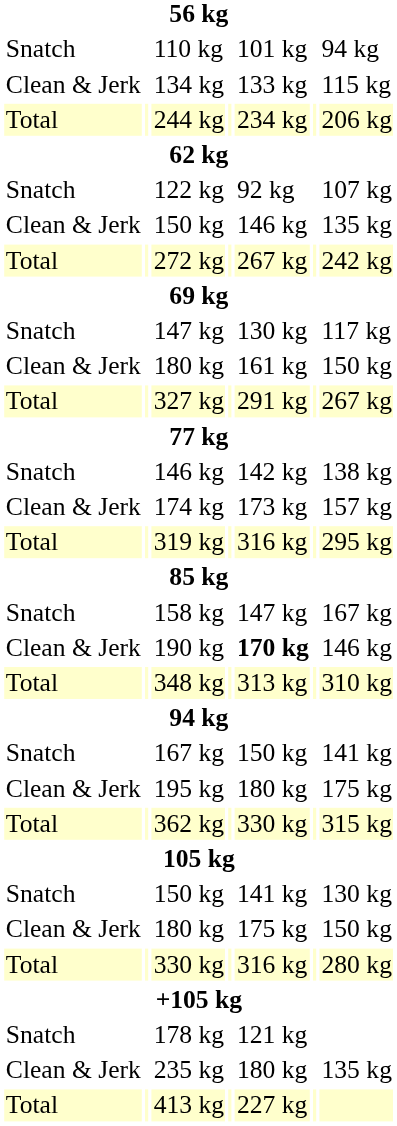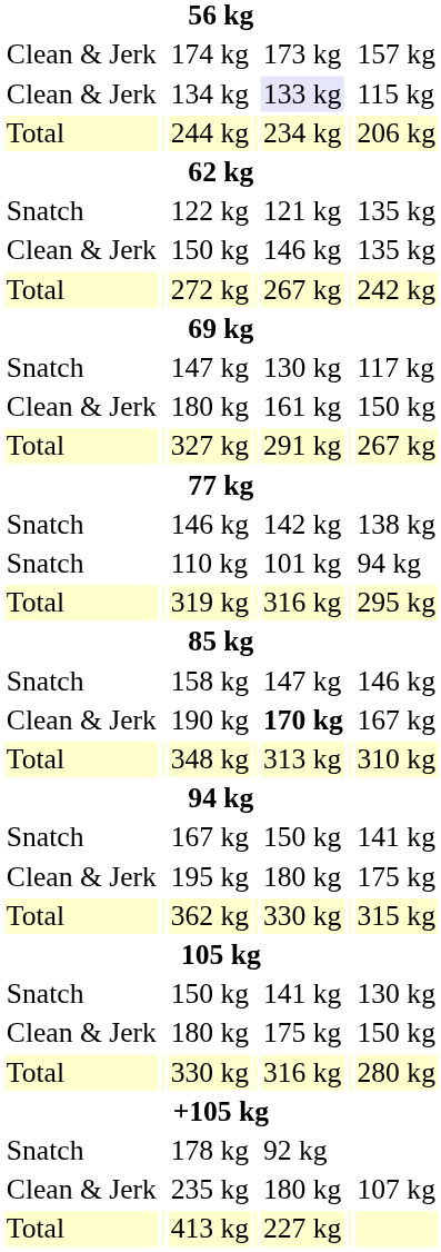 <table>
 <tr>
 <th colspan=7>56 kg</th>
 </tr>
 <tr>
-<td>Snatch</td>
+<td>Clean & Jerk</td>
 <td></td>
-<td>110 kg</td>
+<td>174 kg</td>
 <td></td>
-<td>101 kg</td>
+<td>173 kg</td>
 <td></td>
-<td>94 kg</td>
+<td>157 kg</td>
 </tr>
 <tr>
 <td>Clean & Jerk</td>
 <td></td>
 <td>134 kg</td>
 <td></td>
-<td>133 kg</td>
+<td style="background: lavender;">133 kg</td>
 <td></td>
 <td>115 kg</td>
 </tr>
 <tr bgcolor=ffffcc>
 <td>Total</td>
 <td></td>
 <td>244 kg</td>
 <td></td>
 <td>234 kg</td>
 <td></td>
 <td>206 kg</td>
 </tr>
 <tr>
 <th colspan=7>62 kg</th>
 </tr>
 <tr>
 <td>Snatch</td>
 <td></td>
 <td>122 kg</td>
 <td></td>
-<td>92 kg</td>
+<td>121 kg</td>
 <td></td>
-<td>107 kg</td>
+<td>135 kg</td>
 </tr>
 <tr>
 <td>Clean & Jerk</td>
 <td></td>
 <td>150 kg</td>
 <td></td>
 <td>146 kg</td>
 <td></td>
 <td>135 kg</td>
 </tr>
 <tr bgcolor=ffffcc>
 <td>Total</td>
 <td></td>
 <td>272 kg</td>
 <td></td>
 <td>267 kg</td>
 <td></td>
 <td>242 kg</td>
 </tr>
 <tr>
 <th colspan=7>69 kg</th>
 </tr>
 <tr>
 <td>Snatch</td>
 <td></td>
 <td>147 kg</td>
 <td></td>
 <td>130 kg</td>
 <td></td>
 <td>117 kg</td>
 </tr>
 <tr>
 <td>Clean & Jerk</td>
 <td></td>
 <td>180 kg</td>
 <td></td>
 <td>161 kg</td>
 <td></td>
 <td>150 kg</td>
 </tr>
 <tr bgcolor=ffffcc>
 <td>Total</td>
 <td></td>
 <td>327 kg</td>
 <td></td>
 <td>291 kg</td>
 <td></td>
 <td>267 kg</td>
 </tr>
 <tr>
 <th colspan=7>77 kg</th>
 </tr>
 <tr>
 <td>Snatch</td>
 <td></td>
 <td>146 kg</td>
 <td></td>
 <td>142 kg</td>
 <td></td>
 <td>138 kg</td>
 </tr>
 <tr>
-<td>Clean & Jerk</td>
+<td>Snatch</td>
 <td></td>
-<td>174 kg</td>
+<td>110 kg</td>
 <td></td>
-<td>173 kg</td>
+<td>101 kg</td>
 <td></td>
-<td>157 kg</td>
+<td>94 kg</td>
 </tr>
 <tr bgcolor=ffffcc>
 <td>Total</td>
 <td></td>
 <td>319 kg</td>
 <td></td>
 <td>316 kg</td>
 <td></td>
 <td>295 kg</td>
 </tr>
 <tr>
 <th colspan=7>85 kg</th>
 </tr>
 <tr>
 <td>Snatch</td>
 <td></td>
 <td>158 kg</td>
 <td></td>
 <td>147 kg</td>
 <td></td>
-<td>167 kg</td>
+<td>146 kg</td>
 </tr>
 <tr>
 <td>Clean & Jerk</td>
 <td></td>
 <td>190 kg</td>
 <td></td>
 <td><strong>170 kg</strong></td>
 <td></td>
-<td>146 kg</td>
+<td>167 kg</td>
 </tr>
 <tr bgcolor=ffffcc>
 <td>Total</td>
 <td></td>
 <td>348 kg</td>
 <td></td>
 <td>313 kg</td>
 <td></td>
 <td>310 kg</td>
 </tr>
 <tr>
 <th colspan=7>94 kg</th>
 </tr>
 <tr>
 <td>Snatch</td>
 <td></td>
 <td>167 kg</td>
 <td></td>
 <td>150 kg</td>
 <td></td>
 <td>141 kg</td>
 </tr>
 <tr>
 <td>Clean & Jerk</td>
 <td></td>
 <td>195 kg</td>
 <td></td>
 <td>180 kg</td>
 <td></td>
 <td>175 kg</td>
 </tr>
 <tr bgcolor=ffffcc>
 <td>Total</td>
 <td></td>
 <td>362 kg</td>
 <td></td>
 <td>330 kg</td>
 <td></td>
 <td>315 kg</td>
 </tr>
 <tr>
 <th colspan=7>105 kg</th>
 </tr>
 <tr>
 <td>Snatch</td>
 <td></td>
 <td>150 kg</td>
 <td></td>
 <td>141 kg</td>
 <td></td>
 <td>130 kg</td>
 </tr>
 <tr>
 <td>Clean & Jerk</td>
 <td></td>
 <td>180 kg</td>
 <td></td>
 <td>175 kg</td>
 <td></td>
 <td>150 kg</td>
 </tr>
 <tr bgcolor=ffffcc>
 <td>Total</td>
 <td></td>
 <td>330 kg</td>
 <td></td>
 <td>316 kg</td>
 <td></td>
 <td>280 kg</td>
 </tr>
 <tr>
 <th colspan=7>+105 kg</th>
 </tr>
 <tr>
 <td>Snatch</td>
 <td></td>
 <td>178 kg</td>
 <td></td>
-<td>121 kg</td>
+<td>92 kg</td>
 <td></td>
 <td></td>
 </tr>
 <tr>
 <td>Clean & Jerk</td>
 <td></td>
 <td>235 kg</td>
 <td></td>
 <td>180 kg</td>
 <td></td>
-<td>135 kg</td>
+<td>107 kg</td>
 </tr>
 <tr bgcolor=ffffcc>
 <td>Total</td>
 <td></td>
 <td>413 kg</td>
 <td></td>
 <td>227 kg</td>
 <td></td>
 <td></td>
 </tr>
 </table>
